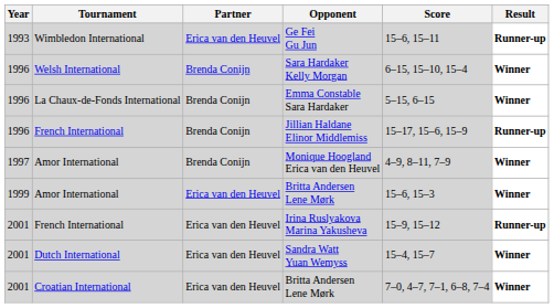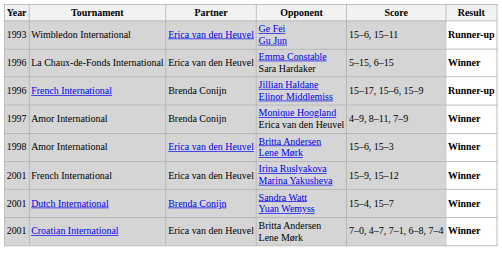 <table class="sortable wikitable" style="font-size: 90%;">
 <tr>
 <th>Year</th>
 <th>Tournament</th>
 <th>Partner</th>
 <th>Opponent</th>
 <th>Score</th>
 <th>Result</th>
 </tr>
 <tr style="background:#D5D5D5">
 <td align="center">1993</td>
 <td align="left">Wimbledon International</td>
 <td align="left"> <a href='#'>Erica van den Heuvel</a></td>
 <td align="left"> <a href='#'>Ge Fei</a><br> <a href='#'>Gu Jun</a></td>
 <td align="left">15–6, 15–11</td>
 <td style="text-align:left; background:white"> <strong>Runner-up</strong></td>
 </tr>
 <tr style="background:#D5D5D5">
 <td align="center">1996</td>
-<td align="left"><a href='#'>Welsh International</a></td>
-<td align="left"> <a href='#'>Brenda Conijn</a></td>
-<td align="left"> <a href='#'>Sara Hardaker</a><br> <a href='#'>Kelly Morgan</a></td>
-<td align="left">6–15, 15–10, 15–4</td>
-<td style="text-align:left; background:white"> <strong>Winner</strong></td>
-</tr>
-<tr style="background:#D5D5D5">
-<td align="center">1996</td>
 <td align="left">La Chaux-de-Fonds International</td>
-<td align="left"> Brenda Conijn</td>
+<td align="left"> Erica van den Heuvel</td>
 <td align="left"> <a href='#'>Emma Constable</a><br> Sara Hardaker</td>
 <td align="left">5–15, 6–15</td>
 <td style="text-align:left; background:white"> <strong>Winner</strong></td>
 </tr>
 <tr style="background:#D5D5D5">
 <td align="center">1996</td>
 <td align="left"><a href='#'>French International</a></td>
 <td align="left"> Brenda Conijn</td>
 <td align="left"> <a href='#'>Jillian Haldane</a><br> <a href='#'>Elinor Middlemiss</a></td>
 <td align="left">15–17, 15–6, 15–9</td>
 <td style="text-align:left; background:white"> <strong>Runner-up</strong></td>
 </tr>
 <tr style="background:#D5D5D5">
 <td align="center">1997</td>
 <td align="left">Amor International</td>
 <td align="left"> Brenda Conijn</td>
 <td align="left"> <a href='#'>Monique Hoogland</a><br> Erica van den Heuvel</td>
 <td align="left">4–9, 8–11, 7–9</td>
 <td style="text-align:left; background:white"> <strong>Winner</strong></td>
 </tr>
 <tr style="background:#D5D5D5">
-<td align="center">1999</td>
+<td align="center">1998</td>
 <td align="left">Amor International</td>
 <td align="left"> <a href='#'>Erica van den Heuvel</a></td>
 <td align="left"> <a href='#'>Britta Andersen</a><br> <a href='#'>Lene Mørk</a></td>
 <td align="left">15–6, 15–3</td>
 <td style="text-align:left; background:white"> <strong>Winner</strong></td>
 </tr>
 <tr style="background:#D5D5D5">
 <td align="center">2001</td>
 <td align="left">French International</td>
 <td align="left"> Erica van den Heuvel</td>
 <td align="left"> <a href='#'>Irina Ruslyakova</a><br> <a href='#'>Marina Yakusheva</a></td>
 <td align="left">15–9, 15–12</td>
-<td style="text-align:left; background:white"> <strong>Runner-up</strong></td>
+<td style="text-align:left; background:white"> <strong>Winner</strong></td>
 </tr>
 <tr style="background:#D5D5D5">
 <td align="center">2001</td>
 <td align="left"><a href='#'>Dutch International</a></td>
-<td align="left"> Erica van den Heuvel</td>
+<td align="left"> <a href='#'>Brenda Conijn</a></td>
 <td align="left"> <a href='#'>Sandra Watt</a><br> <a href='#'>Yuan Wemyss</a></td>
 <td align="left">15–4, 15–7</td>
 <td style="text-align:left; background:white"> <strong>Winner</strong></td>
 </tr>
 <tr style="background:#D5D5D5">
 <td align="center">2001</td>
 <td align="left"><a href='#'>Croatian International</a></td>
 <td align="left"> Erica van den Heuvel</td>
 <td align="left"> Britta Andersen<br> Lene Mørk</td>
 <td align="left">7–0, 4–7, 7–1, 6–8, 7–4</td>
 <td style="text-align:left; background:white"> <strong>Winner</strong></td>
 </tr>
 </table>
